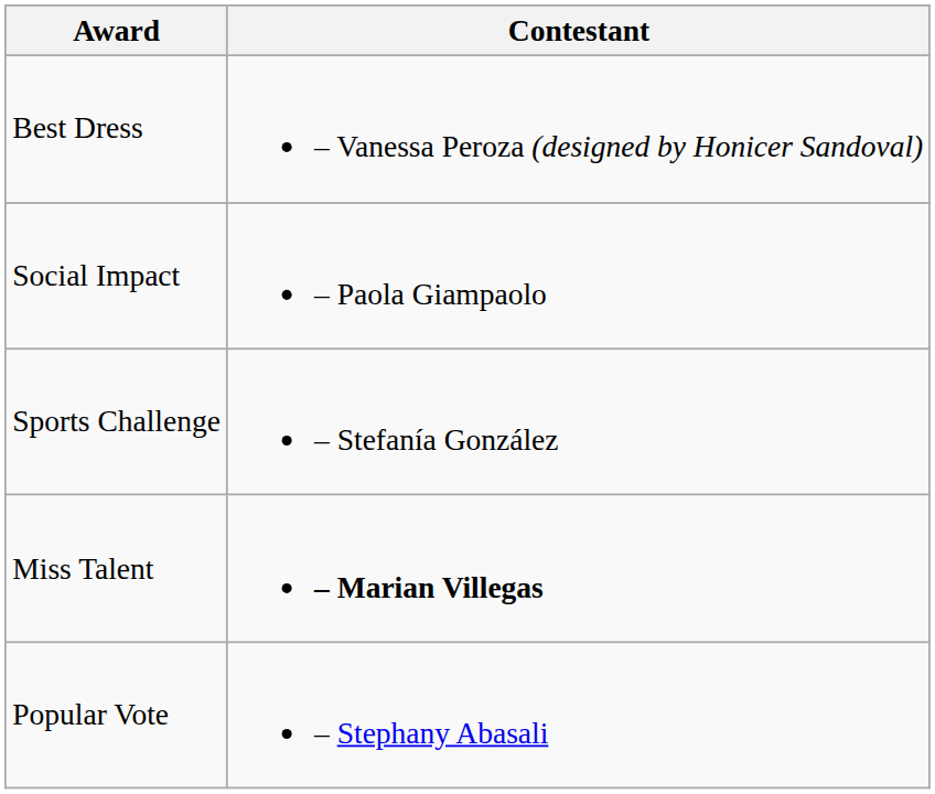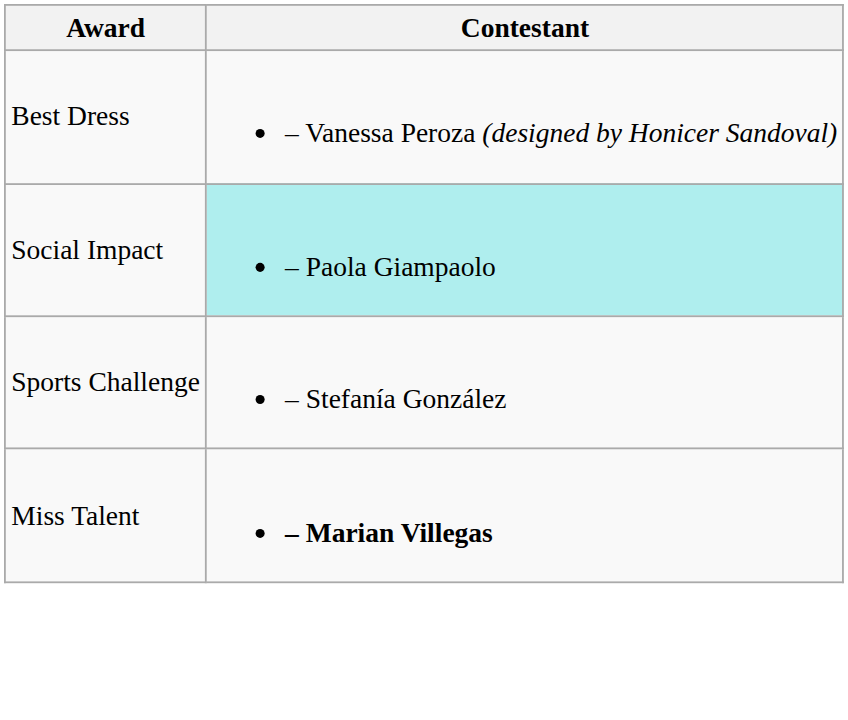 <table class="wikitable sortable" style="font-size: 95%;">
 <tr>
 <th>Award</th>
 <th>Contestant</th>
 </tr>
 <tr>
 <td>Best Dress</td>
 <td><br><ul><li> – Vanessa Peroza <em>(designed by Honicer Sandoval)</em></li></ul></td>
 </tr>
 <tr>
 <td>Social Impact</td>
-<td><br><ul><li> – Paola Giampaolo</li></ul></td>
+<td style="background: paleturquoise;"><br><ul><li> – Paola Giampaolo</li></ul></td>
 </tr>
 <tr>
 <td>Sports Challenge</td>
 <td><br><ul><li> – Stefanía González</li></ul></td>
 </tr>
 <tr>
 <td>Miss Talent</td>
 <td><strong><br><ul><li> – Marian Villegas</li></ul></strong></td>
 </tr>
-<tr>
-<td>Popular Vote</td>
-<td><br><ul><li> – <a href='#'>Stephany Abasali</a></li></ul></td>
-</tr>
 </table>
